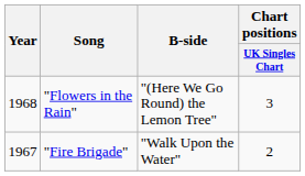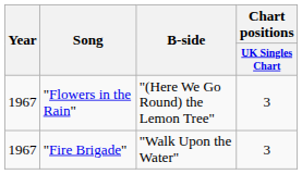 <table class="wikitable">
 <tr>
 <th rowspan="2" style="width:5px;">Year</th>
 <th rowspan="2" style="width:100px;">Song</th>
 <th rowspan="2" style="width:105px;">B-side</th>
 <th>Chart positions</th>
 </tr>
 <tr>
 <th style="width:3em;font-size:75%"><a href='#'>UK Singles Chart</a></th>
 </tr>
 <tr>
-<td>1968</td>
+<td>1967</td>
 <td>"<a href='#'>Flowers in the Rain</a>"</td>
 <td>"(Here We Go Round) the Lemon Tree"</td>
 <td style="text-align:center;">3</td>
 </tr>
 <tr>
 <td>1967</td>
 <td>"<a href='#'>Fire Brigade</a>"</td>
 <td>"Walk Upon the Water"</td>
-<td style="text-align:center;">2</td>
+<td style="text-align:center;">3</td>
 </tr>
 </table>
